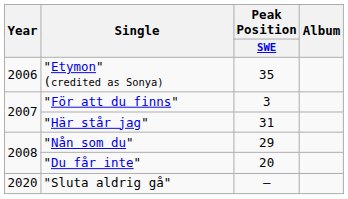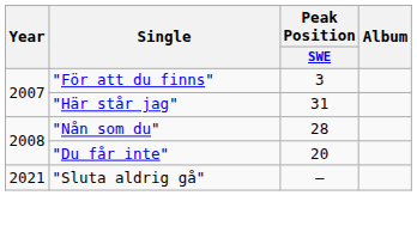 <table class="wikitable plainrowheaders" style="text-align:center;" border="1">
 <tr>
 <th scope="col" rowspan="2">Year</th>
 <th scope="col" rowspan="2" style="width:15em;">Single</th>
 <th scope="col" colspan="1">Peak Position</th>
 <th scope="col" rowspan="2">Album</th>
 </tr>
 <tr>
 <th scope="col" style="width:3em;font-size:85%;"><a href='#'>SWE</a><br></th>
-</tr>
-<tr>
-<td>2006</td>
-<td style="text-align:left;">"<a href='#'>Etymon</a>" <br>(<small>credited as Sonya)</small></td>
-<td>35</td>
-<td style="text-align:left;"></td>
 </tr>
 <tr>
 <td rowspan="2">2007</td>
 <td style="text-align:left;">"<a href='#'>För att du finns</a>"</td>
 <td>3</td>
 <td style="text-align:left;"></td>
 </tr>
 <tr>
 <td style="text-align:left;">"<a href='#'>Här står jag</a>"</td>
 <td>31</td>
 <td style="text-align:left;"></td>
 </tr>
 <tr>
 <td rowspan="2">2008</td>
 <td style="text-align:left;">"<a href='#'>Nån som du</a>"</td>
-<td>29</td>
+<td>28</td>
 <td style="text-align:left;"></td>
 </tr>
 <tr>
 <td style="text-align:left;">"<a href='#'>Du får inte</a>"</td>
 <td>20</td>
 <td style="text-align:left;"></td>
 </tr>
 <tr>
-<td>2020</td>
+<td>2021</td>
 <td style="text-align:left;">"Sluta aldrig gå"</td>
 <td>—</td>
 <td style="text-align:left;"></td>
 </tr>
 </table>
